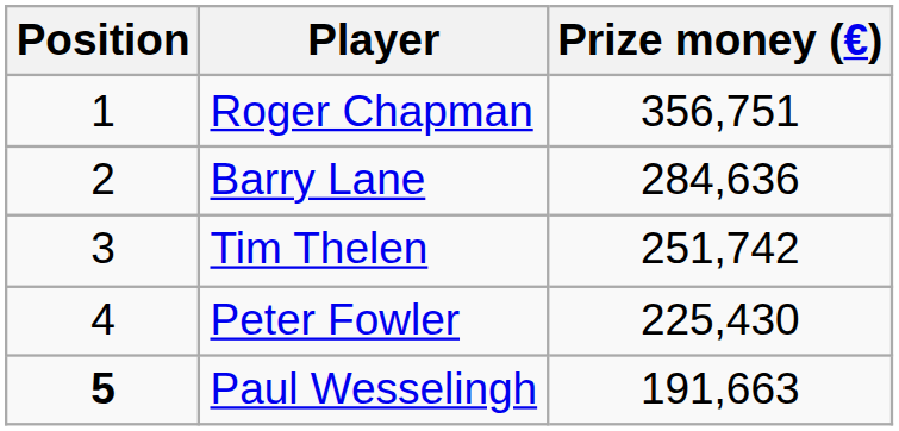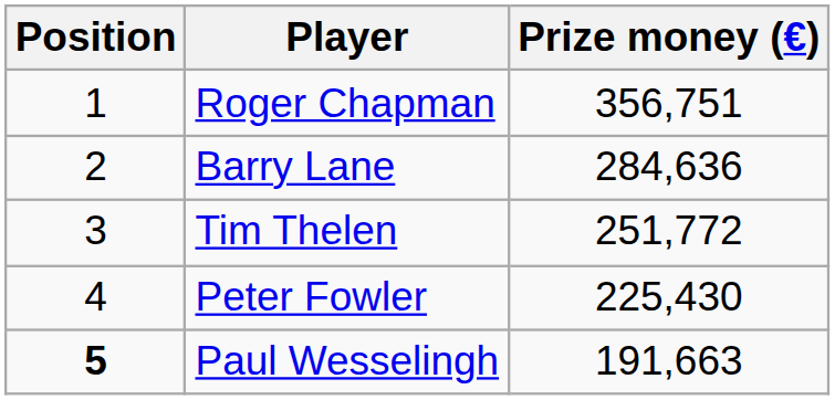 <table class=wikitable>
 <tr>
 <th>Position</th>
 <th>Player</th>
 <th>Prize money (<a href='#'>€</a>)</th>
 </tr>
 <tr>
 <td align=center>1</td>
 <td> <a href='#'>Roger Chapman</a></td>
 <td align=center>356,751</td>
 </tr>
 <tr>
 <td align=center>2</td>
 <td> <a href='#'>Barry Lane</a></td>
 <td align=center>284,636</td>
 </tr>
 <tr>
 <td align=center>3</td>
 <td> <a href='#'>Tim Thelen</a></td>
-<td align=center>251,742</td>
+<td align=center>251,772</td>
 </tr>
 <tr>
 <td align=center>4</td>
 <td> <a href='#'>Peter Fowler</a></td>
 <td align=center>225,430</td>
 </tr>
 <tr>
 <td align=center><strong>5</strong></td>
 <td> <a href='#'>Paul Wesselingh</a></td>
 <td align=center>191,663</td>
 </tr>
 </table>
